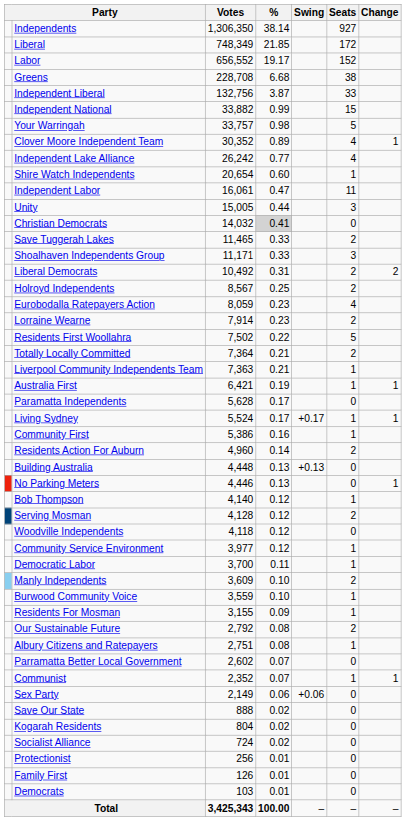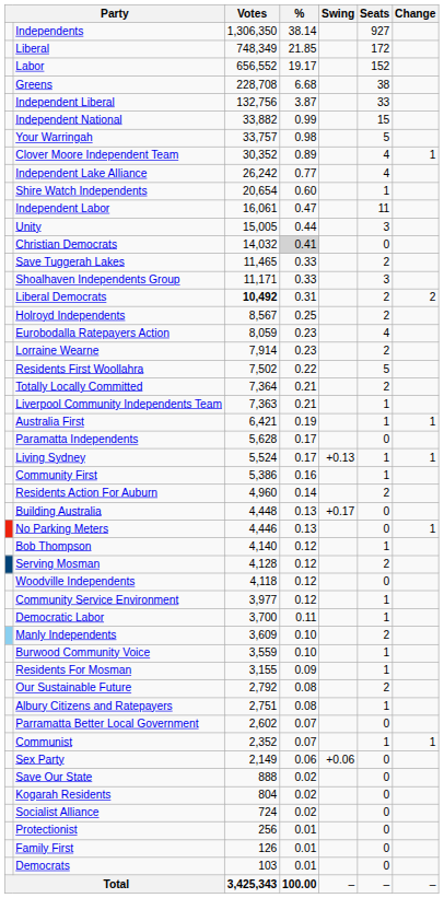 <table class="wikitable" style="text-align:right; margin-bottom:0">
 <tr>
 <th style="width:10px;" colspan=3>Party</th>
 <th style="width:70px;">Votes</th>
 <th style="width:40px;">%</th>
 <th style="width:40px;">Swing</th>
 <th style="width:40px;">Seats</th>
 <th style="width:40px;">Change</th>
 </tr>
 <tr>
 <td> </td>
 <td style="text-align:left;" colspan="2"><a href='#'>Independents</a></td>
 <td>1,306,350</td>
 <td>38.14</td>
 <td></td>
 <td>927</td>
 <td></td>
 </tr>
 <tr>
 <td> </td>
 <td style="text-align:left;" colspan="2"><a href='#'>Liberal</a></td>
 <td>748,349</td>
 <td>21.85</td>
 <td></td>
 <td>172</td>
 <td></td>
 </tr>
 <tr>
 <td> </td>
 <td style="text-align:left;" colspan="2"><a href='#'>Labor</a></td>
 <td style="width:70px;">656,552</td>
 <td style="width:45px;">19.17</td>
 <td style="width:45px;"></td>
 <td style="width:40px;">152</td>
 <td style="width:55px;"></td>
 </tr>
 <tr>
 <td> </td>
 <td style="text-align:left;" colspan="2"><a href='#'>Greens</a></td>
 <td>228,708</td>
 <td>6.68</td>
 <td></td>
 <td>38</td>
 <td></td>
 </tr>
 <tr>
 <td> </td>
 <td style="text-align:left;" colspan="2"><a href='#'>Independent Liberal</a></td>
 <td>132,756</td>
 <td>3.87</td>
 <td></td>
 <td>33</td>
 <td></td>
 </tr>
 <tr>
 <td> </td>
 <td style="text-align:left;" colspan="2"><a href='#'>Independent National</a></td>
 <td>33,882</td>
 <td>0.99</td>
 <td></td>
 <td>15</td>
 <td></td>
 </tr>
 <tr>
 <td> </td>
 <td style="text-align:left;" colspan="2"><a href='#'>Your Warringah</a></td>
 <td>33,757</td>
 <td>0.98</td>
 <td></td>
 <td>5</td>
 <td></td>
 </tr>
 <tr>
 <td> </td>
 <td style="text-align:left;" colspan="2"><a href='#'>Clover Moore Independent Team</a></td>
 <td>30,352</td>
 <td>0.89</td>
 <td></td>
 <td>4</td>
 <td> 1</td>
 </tr>
 <tr>
 <td> </td>
 <td style="text-align:left;" colspan="2"><a href='#'>Independent Lake Alliance</a></td>
 <td>26,242</td>
 <td>0.77</td>
 <td></td>
 <td>4</td>
 <td></td>
 </tr>
 <tr>
 <td> </td>
 <td style="text-align:left;" colspan="2"><a href='#'>Shire Watch Independents</a></td>
 <td>20,654</td>
 <td>0.60</td>
 <td></td>
 <td>1</td>
 <td></td>
 </tr>
 <tr>
 <td> </td>
 <td style="text-align:left;" colspan="2"><a href='#'>Independent Labor</a></td>
 <td>16,061</td>
 <td>0.47</td>
 <td></td>
 <td>11</td>
 <td></td>
 </tr>
 <tr>
 <td> </td>
 <td style="text-align:left;" colspan="2"><a href='#'>Unity</a></td>
 <td>15,005</td>
 <td>0.44</td>
 <td></td>
 <td>3</td>
 <td></td>
 </tr>
 <tr>
 <td> </td>
 <td style="text-align:left;" colspan="2"><a href='#'>Christian Democrats</a></td>
 <td>14,032</td>
 <td style="background: lightgrey;">0.41</td>
 <td></td>
 <td>0</td>
 <td></td>
 </tr>
 <tr>
 <td> </td>
 <td style="text-align:left;" colspan="2"><a href='#'>Save Tuggerah Lakes</a></td>
 <td>11,465</td>
 <td>0.33</td>
 <td></td>
 <td>2</td>
 <td></td>
 </tr>
 <tr>
 <td> </td>
 <td style="text-align:left;" colspan="2"><a href='#'>Shoalhaven Independents Group</a></td>
 <td>11,171</td>
 <td>0.33</td>
 <td></td>
 <td>3</td>
 <td></td>
 </tr>
 <tr>
 <td> </td>
 <td style="text-align:left;" colspan="2"><a href='#'>Liberal Democrats</a></td>
-<td>10,492</td>
+<td><strong>10,492</strong></td>
 <td>0.31</td>
 <td></td>
 <td>2</td>
 <td> 2</td>
 </tr>
 <tr>
 <td> </td>
 <td style="text-align:left;" colspan="2"><a href='#'>Holroyd Independents</a></td>
 <td>8,567</td>
 <td>0.25</td>
 <td></td>
 <td>2</td>
 <td></td>
 </tr>
 <tr>
 <td> </td>
 <td style="text-align:left;" colspan="2"><a href='#'>Eurobodalla Ratepayers Action</a></td>
 <td>8,059</td>
 <td>0.23</td>
 <td></td>
 <td>4</td>
 <td></td>
 </tr>
 <tr>
 <td> </td>
 <td style="text-align:left;" colspan="2"><a href='#'>Lorraine Wearne</a></td>
 <td>7,914</td>
 <td>0.23</td>
 <td></td>
 <td>2</td>
 <td></td>
 </tr>
 <tr>
 <td> </td>
 <td style="text-align:left;" colspan="2"><a href='#'>Residents First Woollahra</a></td>
 <td>7,502</td>
 <td>0.22</td>
 <td></td>
 <td>5</td>
 <td></td>
 </tr>
 <tr>
 <td> </td>
 <td style="text-align:left;" colspan="2"><a href='#'>Totally Locally Committed</a></td>
 <td>7,364</td>
 <td>0.21</td>
 <td></td>
 <td>2</td>
 <td></td>
 </tr>
 <tr>
 <td> </td>
 <td style="text-align:left;" colspan="2"><a href='#'>Liverpool Community Independents Team</a></td>
 <td>7,363</td>
 <td>0.21</td>
 <td></td>
 <td>1</td>
 <td></td>
 </tr>
 <tr>
 <td> </td>
 <td style="text-align:left;" colspan="2"><a href='#'>Australia First</a></td>
 <td>6,421</td>
 <td>0.19</td>
 <td></td>
 <td>1</td>
 <td> 1</td>
 </tr>
 <tr>
 <td> </td>
 <td style="text-align:left;" colspan="2"><a href='#'>Paramatta Independents</a></td>
 <td>5,628</td>
 <td>0.17</td>
 <td></td>
 <td>0</td>
 <td></td>
 </tr>
 <tr>
 <td> </td>
 <td style="text-align:left;" colspan="2"><a href='#'>Living Sydney</a></td>
 <td>5,524</td>
 <td>0.17</td>
-<td>+0.17</td>
+<td>+0.13</td>
 <td>1</td>
 <td> 1</td>
 </tr>
 <tr>
 <td> </td>
 <td style="text-align:left;" colspan="2"><a href='#'>Community First</a></td>
 <td>5,386</td>
 <td>0.16</td>
 <td></td>
 <td>1</td>
 <td></td>
 </tr>
 <tr>
 <td> </td>
 <td style="text-align:left;" colspan="2"><a href='#'>Residents Action For Auburn</a></td>
 <td>4,960</td>
 <td>0.14</td>
 <td></td>
 <td>2</td>
 <td></td>
 </tr>
 <tr>
 <td> </td>
 <td style="text-align:left;" colspan="2"><a href='#'>Building Australia</a></td>
 <td>4,448</td>
 <td>0.13</td>
-<td>+0.13</td>
+<td>+0.17</td>
 <td>0</td>
 <td></td>
 </tr>
 <tr>
 <td bgcolor=EE220D> </td>
 <td style="text-align:left;" colspan="2"><a href='#'>No Parking Meters</a></td>
 <td>4,446</td>
 <td>0.13</td>
 <td></td>
 <td>0</td>
 <td> 1</td>
 </tr>
 <tr>
 <td> </td>
 <td style="text-align:left;" colspan="2"><a href='#'>Bob Thompson</a></td>
 <td>4,140</td>
 <td>0.12</td>
 <td></td>
 <td>1</td>
 <td></td>
 </tr>
 <tr>
 <td bgcolor="#004378"> </td>
 <td style="text-align:left;" colspan="2"><a href='#'>Serving Mosman</a></td>
 <td>4,128</td>
 <td>0.12</td>
 <td></td>
 <td>2</td>
 <td></td>
 </tr>
 <tr>
 <td> </td>
 <td style="text-align:left;" colspan="2"><a href='#'>Woodville Independents</a></td>
 <td>4,118</td>
 <td>0.12</td>
 <td></td>
 <td>0</td>
 <td></td>
 </tr>
 <tr>
 <td> </td>
 <td style="text-align:left;" colspan="2"><a href='#'>Community Service Environment</a></td>
 <td>3,977</td>
 <td>0.12</td>
 <td></td>
 <td>1</td>
 <td></td>
 </tr>
 <tr>
 <td> </td>
 <td style="text-align:left;" colspan="2"><a href='#'>Democratic Labor</a></td>
 <td>3,700</td>
 <td>0.11</td>
 <td></td>
 <td>1</td>
 <td></td>
 </tr>
 <tr>
 <td bgcolor="#89CFF0"> </td>
 <td style="text-align:left;" colspan="2"><a href='#'>Manly Independents</a></td>
 <td>3,609</td>
 <td>0.10</td>
 <td></td>
 <td>2</td>
 <td></td>
 </tr>
 <tr>
 <td> </td>
 <td style="text-align:left;" colspan="2"><a href='#'>Burwood Community Voice</a></td>
 <td>3,559</td>
 <td>0.10</td>
 <td></td>
 <td>1</td>
 <td></td>
 </tr>
 <tr>
 <td> </td>
 <td style="text-align:left;" colspan="2"><a href='#'>Residents For Mosman</a></td>
 <td>3,155</td>
 <td>0.09</td>
 <td></td>
 <td>1</td>
 <td></td>
 </tr>
 <tr>
 <td> </td>
 <td style="text-align:left;" colspan="2"><a href='#'>Our Sustainable Future</a></td>
 <td>2,792</td>
 <td>0.08</td>
 <td></td>
 <td>2</td>
 <td></td>
 </tr>
 <tr>
 <td> </td>
 <td style="text-align:left;" colspan="2"><a href='#'>Albury Citizens and Ratepayers</a></td>
 <td>2,751</td>
 <td>0.08</td>
 <td></td>
 <td>1</td>
 <td></td>
 </tr>
 <tr>
 <td> </td>
 <td style="text-align:left;" colspan="2"><a href='#'>Parramatta Better Local Government</a></td>
 <td>2,602</td>
 <td>0.07</td>
 <td></td>
 <td>0</td>
 <td></td>
 </tr>
 <tr>
 <td> </td>
 <td style="text-align:left;" colspan="2"><a href='#'>Communist</a></td>
 <td>2,352</td>
 <td>0.07</td>
 <td></td>
 <td>1</td>
 <td> 1</td>
 </tr>
 <tr>
 <td> </td>
 <td style="text-align:left;" colspan="2"><a href='#'>Sex Party</a></td>
 <td>2,149</td>
 <td>0.06</td>
 <td>+0.06</td>
 <td>0</td>
 <td></td>
 </tr>
 <tr>
 <td> </td>
 <td style="text-align:left;" colspan="2"><a href='#'>Save Our State</a></td>
 <td>888</td>
 <td>0.02</td>
 <td></td>
 <td>0</td>
 <td></td>
 </tr>
 <tr>
 <td> </td>
 <td style="text-align:left;" colspan="2"><a href='#'>Kogarah Residents</a></td>
 <td>804</td>
 <td>0.02</td>
 <td></td>
 <td>0</td>
 <td></td>
 </tr>
 <tr>
 <td> </td>
 <td style="text-align:left;" colspan="2"><a href='#'>Socialist Alliance</a></td>
 <td>724</td>
 <td>0.02</td>
 <td></td>
 <td>0</td>
 <td></td>
 </tr>
 <tr>
 <td> </td>
 <td style="text-align:left;" colspan="2"><a href='#'>Protectionist</a></td>
 <td>256</td>
 <td>0.01</td>
 <td></td>
 <td>0</td>
 <td></td>
 </tr>
 <tr>
 <td> </td>
 <td style="text-align:left;" colspan="2"><a href='#'>Family First</a></td>
 <td>126</td>
 <td>0.01</td>
 <td></td>
 <td>0</td>
 <td></td>
 </tr>
 <tr>
 <td> </td>
 <td style="text-align:left;" colspan="2"><a href='#'>Democrats</a></td>
 <td>103</td>
 <td>0.01</td>
 <td></td>
 <td>0</td>
 <td></td>
 </tr>
 <tr>
 <th colspan="3"> Total</th>
 <td><strong>3,425,343</strong></td>
 <td><strong>100.00</strong></td>
 <td>–</td>
 <td>–</td>
 <td>–</td>
 </tr>
 </table>
